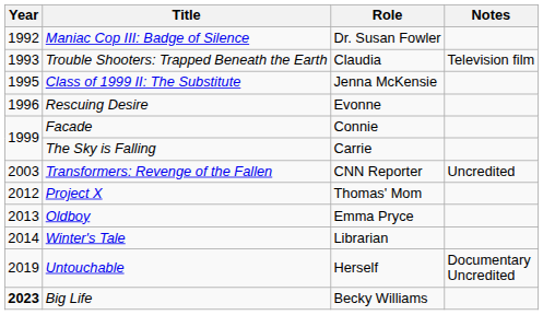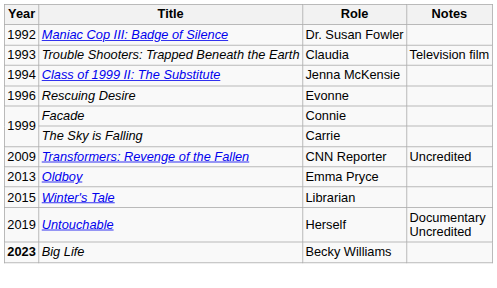 <table class="wikitable sortable">
 <tr>
 <th>Year</th>
 <th>Title</th>
 <th>Role</th>
 <th>Notes</th>
 </tr>
 <tr>
 <td>1992</td>
 <td><em><a href='#'>Maniac Cop III: Badge of Silence</a></em></td>
 <td>Dr. Susan Fowler</td>
 <td></td>
 </tr>
 <tr>
 <td>1993</td>
 <td><em>Trouble Shooters: Trapped Beneath the Earth</em></td>
 <td>Claudia</td>
 <td>Television film</td>
 </tr>
 <tr>
-<td>1995</td>
+<td>1994</td>
 <td><em><a href='#'>Class of 1999 II: The Substitute</a></em></td>
 <td>Jenna McKensie</td>
 <td></td>
 </tr>
 <tr>
 <td>1996</td>
 <td><em>Rescuing Desire</em></td>
 <td>Evonne</td>
 <td></td>
 </tr>
 <tr>
 <td rowspan="2">1999</td>
 <td><em>Facade</em></td>
 <td>Connie</td>
 <td></td>
 </tr>
 <tr>
 <td><em>The Sky is Falling</em></td>
 <td>Carrie</td>
 <td></td>
 </tr>
 <tr>
-<td>2003</td>
+<td>2009</td>
 <td><em><a href='#'>Transformers: Revenge of the Fallen</a></em></td>
 <td>CNN Reporter</td>
 <td>Uncredited</td>
-</tr>
-<tr>
-<td>2012</td>
-<td><em><a href='#'>Project X</a></em></td>
-<td>Thomas' Mom</td>
-<td></td>
 </tr>
 <tr>
 <td>2013</td>
 <td><em><a href='#'>Oldboy</a></em></td>
 <td>Emma Pryce</td>
 <td></td>
 </tr>
 <tr>
-<td>2014</td>
+<td>2015</td>
 <td><em><a href='#'>Winter's Tale</a></em></td>
 <td>Librarian</td>
 <td></td>
 </tr>
 <tr>
 <td>2019</td>
 <td><em><a href='#'>Untouchable</a></em></td>
 <td>Herself</td>
 <td>Documentary<br>Uncredited</td>
 </tr>
 <tr>
 <td><strong>2023</strong></td>
 <td><em>Big Life</em></td>
 <td>Becky Williams</td>
 <td></td>
 </tr>
 </table>
